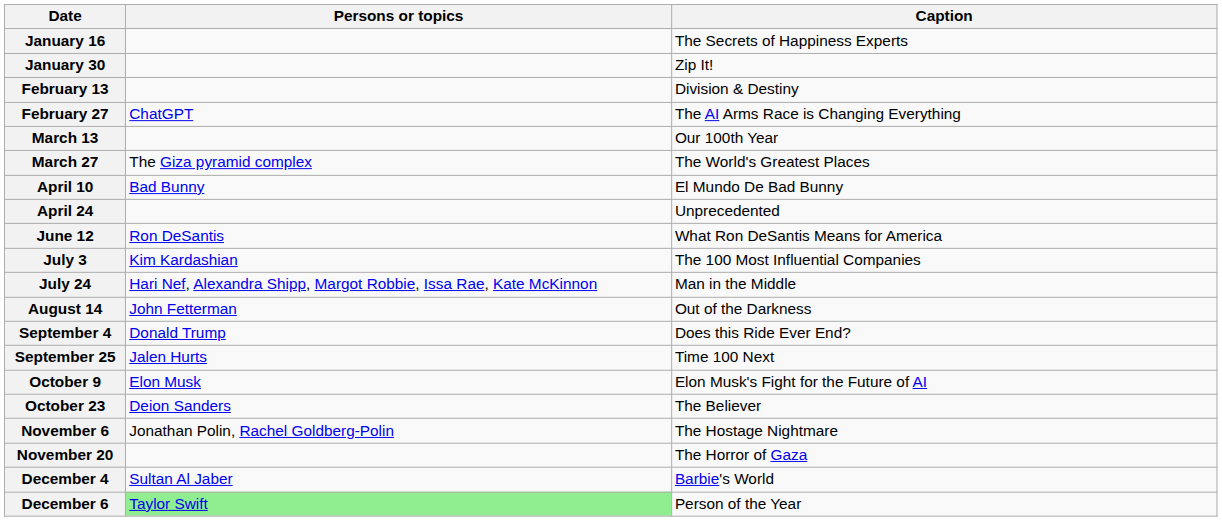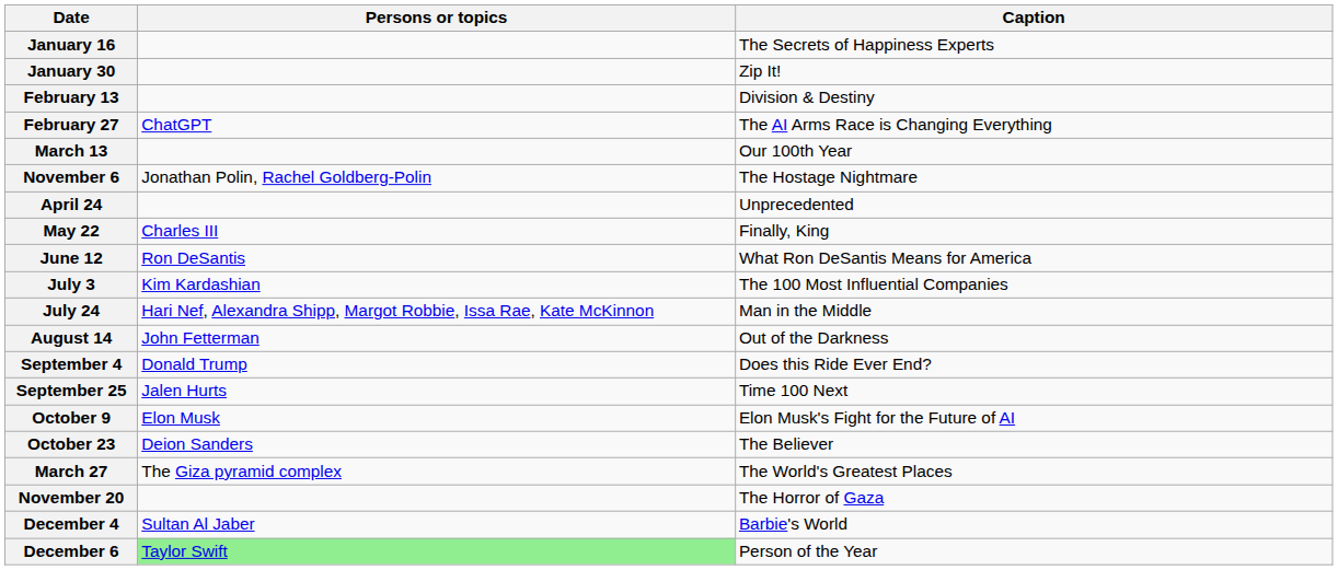 <table class="wikitable sortable" style="width:100%;">
 <tr>
 <th width="10%">Date</th>
 <th width="45%">Persons or topics</th>
 <th width="45%">Caption</th>
 </tr>
 <tr>
 <th>January 16</th>
 <td></td>
 <td>The Secrets of Happiness Experts</td>
 </tr>
 <tr>
 <th>January 30</th>
 <td></td>
 <td>Zip It!</td>
 </tr>
 <tr>
 <th>February 13</th>
 <td></td>
 <td>Division & Destiny</td>
 </tr>
 <tr>
 <th>February 27</th>
 <td><a href='#'>ChatGPT</a></td>
 <td>The <a href='#'>AI</a> Arms Race is Changing Everything</td>
 </tr>
 <tr>
 <th>March 13</th>
 <td></td>
 <td>Our 100th Year</td>
 </tr>
 <tr>
-<th>March 27</th>
-<td>The <a href='#'>Giza pyramid complex</a></td>
-<td>The World's Greatest Places</td>
-</tr>
-<tr>
-<th>April 10</th>
-<td><a href='#'>Bad Bunny</a></td>
-<td>El Mundo De Bad Bunny</td>
+<th>November 6</th>
+<td>Jonathan Polin, <a href='#'>Rachel Goldberg-Polin</a></td>
+<td>The Hostage Nightmare</td>
 </tr>
 <tr>
 <th>April 24</th>
 <td></td>
 <td>Unprecedented</td>
+</tr>
+<tr>
+<th>May 22</th>
+<td><a href='#'>Charles III</a></td>
+<td>Finally, King</td>
 </tr>
 <tr>
 <th>June 12</th>
 <td><a href='#'>Ron DeSantis</a></td>
 <td>What Ron DeSantis Means for America</td>
 </tr>
 <tr>
 <th>July 3</th>
 <td><a href='#'>Kim Kardashian</a></td>
 <td>The 100 Most Influential Companies</td>
 </tr>
 <tr>
 <th>July 24</th>
 <td><a href='#'>Hari Nef</a>, <a href='#'>Alexandra Shipp</a>, <a href='#'>Margot Robbie</a>, <a href='#'>Issa Rae</a>, <a href='#'>Kate McKinnon</a></td>
 <td>Man in the Middle</td>
 </tr>
 <tr>
 <th>August 14</th>
 <td><a href='#'>John Fetterman</a></td>
 <td>Out of the Darkness</td>
 </tr>
 <tr>
 <th>September 4</th>
 <td><a href='#'>Donald Trump</a></td>
 <td>Does this Ride Ever End?</td>
 </tr>
 <tr>
 <th>September 25</th>
 <td><a href='#'>Jalen Hurts</a></td>
 <td>Time 100 Next</td>
 </tr>
 <tr>
 <th>October 9</th>
 <td><a href='#'>Elon Musk</a></td>
 <td>Elon Musk's Fight for the Future of <a href='#'>AI</a></td>
 </tr>
 <tr>
 <th>October 23</th>
 <td><a href='#'>Deion Sanders</a></td>
 <td>The Believer</td>
 </tr>
 <tr>
-<th>November 6</th>
-<td>Jonathan Polin, <a href='#'>Rachel Goldberg-Polin</a></td>
-<td>The Hostage Nightmare</td>
+<th>March 27</th>
+<td>The <a href='#'>Giza pyramid complex</a></td>
+<td>The World's Greatest Places</td>
 </tr>
 <tr>
 <th>November 20</th>
 <td></td>
 <td>The Horror of <a href='#'>Gaza</a></td>
 </tr>
 <tr>
 <th>December 4</th>
 <td><a href='#'>Sultan Al Jaber</a></td>
 <td><a href='#'>Barbie</a>'s World</td>
 </tr>
 <tr>
 <th>December 6</th>
 <td style="background: lightgreen;"><a href='#'>Taylor Swift</a></td>
 <td>Person of the Year</td>
 </tr>
 </table>
